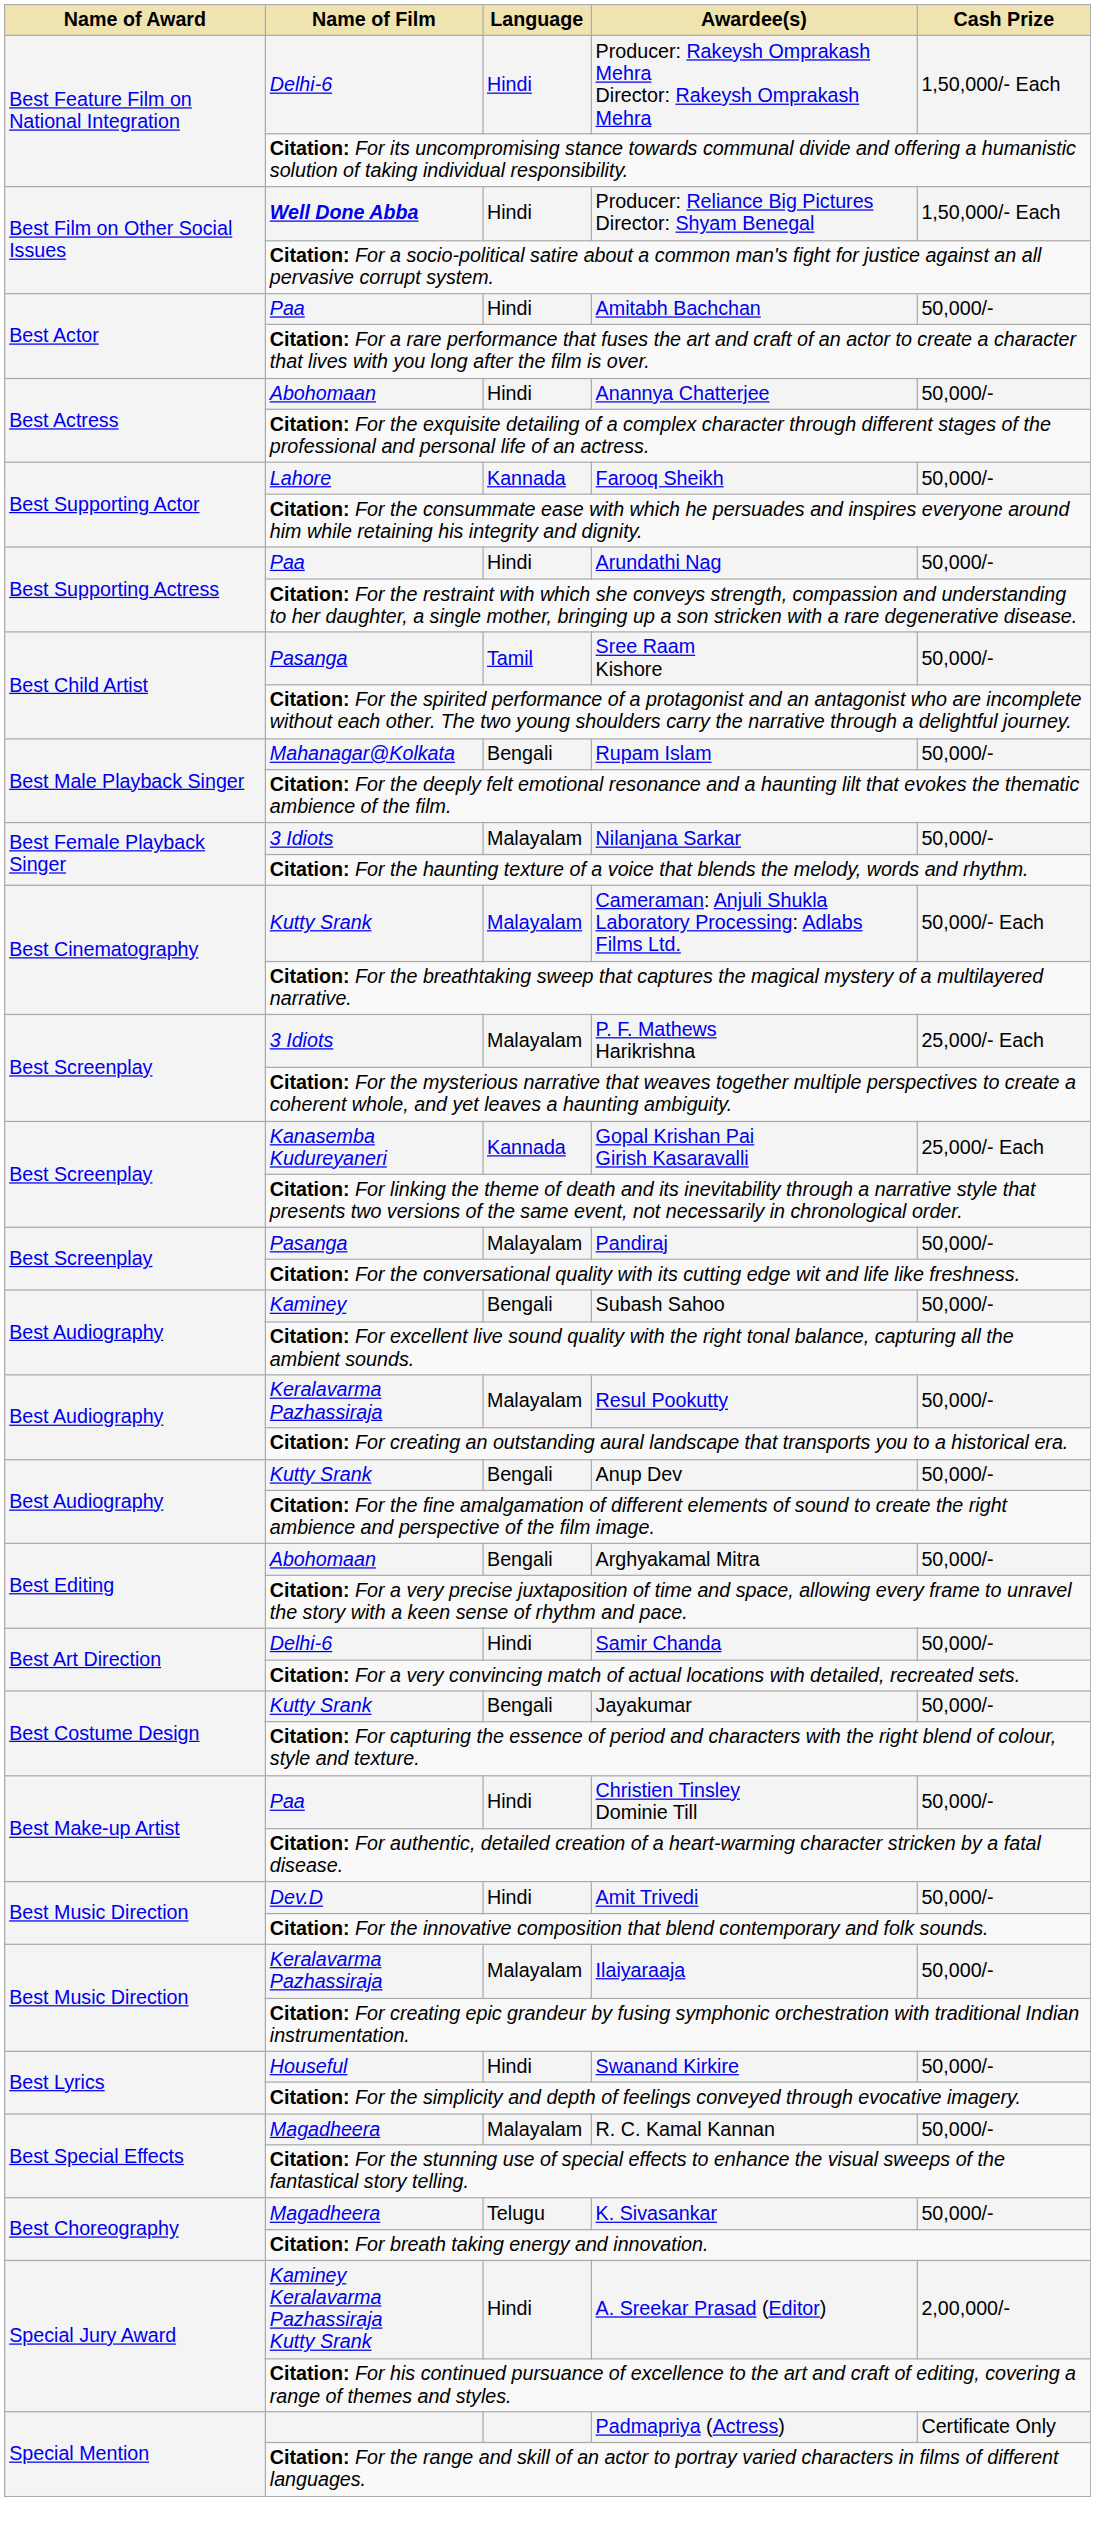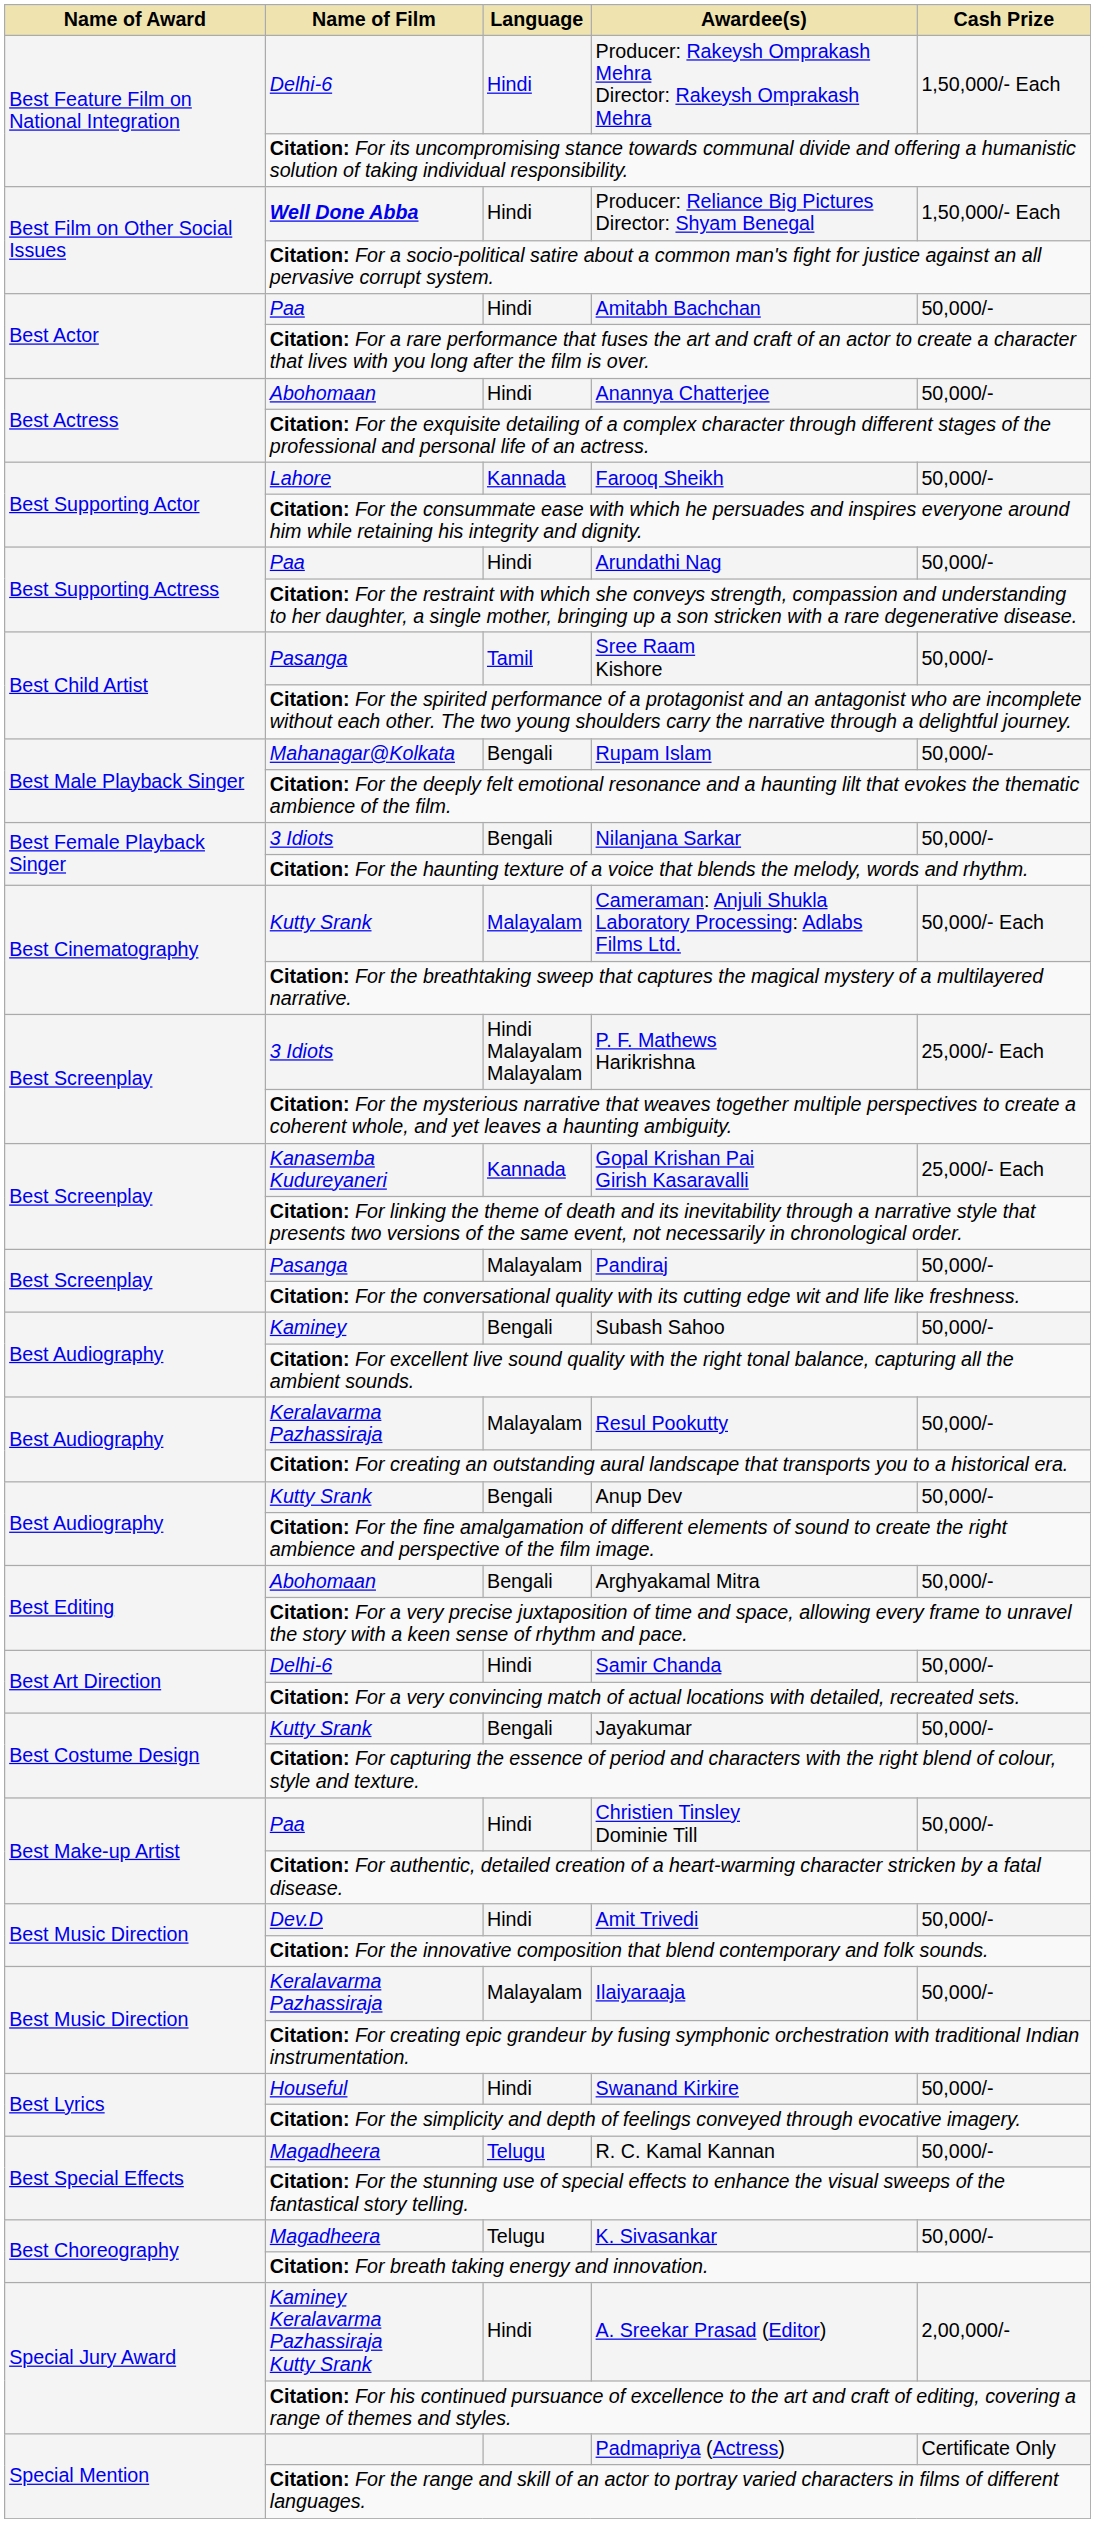 <table class="wikitable" style="width:100%;">
 <tr>
 <th style="background-color:#EFE4B0;width:24%;">Name of Award</th>
 <th style="background-color:#EFE4B0;width:20%;">Name of Film</th>
 <th style="background-color:#EFE4B0;width:10%;">Language</th>
 <th style="background-color:#EFE4B0;width:30%;">Awardee(s)</th>
 <th style="background-color:#EFE4B0;width:16%;">Cash Prize</th>
 </tr>
 <tr style="background-color:#F4F4F4">
 <td rowspan="2"><a href='#'>Best Feature Film on National Integration</a></td>
 <td><em><a href='#'>Delhi-6</a></em></td>
 <td><a href='#'>Hindi</a></td>
 <td>Producer: <a href='#'>Rakeysh Omprakash Mehra</a><br>Director: <a href='#'>Rakeysh Omprakash Mehra</a></td>
 <td> 1,50,000/- Each</td>
 </tr>
 <tr style="background-color:#F9F9F9">
 <td colspan="4"><strong>Citation:</strong> <em>For its uncompromising stance towards communal divide and offering a humanistic solution of taking individual responsibility.</em></td>
 </tr>
 <tr style="background-color:#F4F4F4">
 <td rowspan="2"><a href='#'>Best Film on Other Social Issues</a></td>
 <td><strong><em><a href='#'>Well Done Abba</a></em></strong></td>
 <td>Hindi</td>
 <td>Producer: <a href='#'>Reliance Big Pictures</a><br>Director: <a href='#'>Shyam Benegal</a></td>
 <td> 1,50,000/- Each</td>
 </tr>
 <tr style="background-color:#F9F9F9">
 <td colspan="4"><strong>Citation:</strong> <em>For a socio-political satire about a common man's fight for justice against an all pervasive corrupt system.</em></td>
 </tr>
 <tr style="background-color:#F4F4F4">
 <td rowspan="2"><a href='#'>Best Actor</a></td>
 <td><em><a href='#'>Paa</a></em></td>
 <td>Hindi</td>
 <td><a href='#'>Amitabh Bachchan</a></td>
 <td> 50,000/-</td>
 </tr>
 <tr style="background-color:#F9F9F9">
 <td colspan="4"><strong>Citation:</strong> <em>For a rare performance that fuses the art and craft of an actor to create a character that lives with you long after the film is over.</em></td>
 </tr>
 <tr style="background-color:#F4F4F4">
 <td rowspan="2"><a href='#'>Best Actress</a></td>
 <td><em><a href='#'>Abohomaan</a></em></td>
 <td>Hindi</td>
 <td><a href='#'>Anannya Chatterjee</a></td>
 <td> 50,000/-</td>
 </tr>
 <tr style="background-color:#F9F9F9">
 <td colspan="4"><strong>Citation:</strong> <em>For the exquisite detailing of a complex character through different stages of the professional and personal life of an actress.</em></td>
 </tr>
 <tr style="background-color:#F4F4F4">
 <td rowspan="2"><a href='#'>Best Supporting Actor</a></td>
 <td><em><a href='#'>Lahore</a></em></td>
 <td><a href='#'>Kannada</a></td>
 <td><a href='#'>Farooq Sheikh</a></td>
 <td> 50,000/-</td>
 </tr>
 <tr style="background-color:#F9F9F9">
 <td colspan="4"><strong>Citation:</strong> <em>For the consummate ease with which he persuades and inspires everyone around him while retaining his integrity and dignity.</em></td>
 </tr>
 <tr style="background-color:#F4F4F4">
 <td rowspan="2"><a href='#'>Best Supporting Actress</a></td>
 <td><em><a href='#'>Paa</a></em></td>
 <td>Hindi</td>
 <td><a href='#'>Arundathi Nag</a></td>
 <td> 50,000/-</td>
 </tr>
 <tr style="background-color:#F9F9F9">
 <td colspan="4"><strong>Citation:</strong> <em>For the restraint with which she conveys strength, compassion and understanding to her daughter, a single mother, bringing up a son stricken with a rare degenerative disease.</em></td>
 </tr>
 <tr style="background-color:#F4F4F4">
 <td rowspan="2"><a href='#'>Best Child Artist</a></td>
 <td><em><a href='#'>Pasanga</a></em></td>
 <td><a href='#'>Tamil</a></td>
 <td><a href='#'>Sree Raam</a> <br>Kishore</td>
 <td> 50,000/-</td>
 </tr>
 <tr style="background-color:#F9F9F9">
 <td colspan="4"><strong>Citation:</strong> <em>For the spirited performance of a protagonist and an antagonist who are incomplete without each other. The two young shoulders carry the narrative through a delightful journey.</em></td>
 </tr>
 <tr style="background-color:#F4F4F4">
 <td rowspan="2"><a href='#'>Best Male Playback Singer</a></td>
 <td><em><a href='#'>Mahanagar@Kolkata</a></em><br></td>
 <td>Bengali</td>
 <td><a href='#'>Rupam Islam</a></td>
 <td> 50,000/-</td>
 </tr>
 <tr style="background-color:#F9F9F9">
 <td colspan="4"><strong>Citation:</strong> <em>For the deeply felt emotional resonance and a haunting lilt that evokes the thematic ambience of the film.</em></td>
 </tr>
 <tr style="background-color:#F4F4F4">
 <td rowspan="2"><a href='#'>Best Female Playback Singer</a></td>
 <td><em><a href='#'>3 Idiots</a></em><br></td>
-<td>Malayalam</td>
+<td>Bengali</td>
 <td><a href='#'>Nilanjana Sarkar</a></td>
 <td> 50,000/-</td>
 </tr>
 <tr style="background-color:#F9F9F9">
 <td colspan="4"><strong>Citation:</strong> <em>For the haunting texture of a voice that blends the melody, words and rhythm.</em></td>
 </tr>
 <tr style="background-color:#F4F4F4">
 <td rowspan="2"><a href='#'>Best Cinematography</a></td>
 <td><em><a href='#'>Kutty Srank</a></em></td>
 <td><a href='#'>Malayalam</a></td>
 <td><a href='#'>Cameraman</a>: <a href='#'>Anjuli Shukla</a><br><a href='#'>Laboratory Processing</a>: <a href='#'>Adlabs Films Ltd.</a></td>
 <td> 50,000/- Each</td>
 </tr>
 <tr style="background-color:#F9F9F9">
 <td colspan="4"><strong>Citation:</strong> <em>For the breathtaking sweep that captures the magical mystery of a multilayered narrative.</em></td>
 </tr>
 <tr style="background-color:#F4F4F4">
 <td rowspan="2"><a href='#'>Best Screenplay</a><br></td>
 <td><em><a href='#'>3 Idiots</a></em></td>
-<td>Malayalam</td>
+<td>Hindi<br>Malayalam<br>Malayalam</td>
 <td><a href='#'>P. F. Mathews</a><br>Harikrishna</td>
 <td> 25,000/- Each</td>
 </tr>
 <tr style="background-color:#F9F9F9">
 <td colspan="4"><strong>Citation:</strong> <em>For the mysterious narrative that weaves together multiple perspectives to create a coherent whole, and yet leaves a haunting ambiguity.</em></td>
 </tr>
 <tr style="background-color:#F4F4F4">
 <td rowspan="2"><a href='#'>Best Screenplay</a><br></td>
 <td><em><a href='#'>Kanasemba Kudureyaneri</a></em></td>
 <td><a href='#'>Kannada</a></td>
 <td><a href='#'>Gopal Krishan Pai</a><br><a href='#'>Girish Kasaravalli</a></td>
 <td> 25,000/- Each</td>
 </tr>
 <tr style="background-color:#F9F9F9">
 <td colspan="4"><strong>Citation:</strong> <em>For linking the theme of death and its inevitability through a narrative style that presents two versions of the same event, not necessarily in chronological order.</em></td>
 </tr>
 <tr style="background-color:#F4F4F4">
 <td rowspan="2"><a href='#'>Best Screenplay</a><br></td>
 <td><em><a href='#'>Pasanga</a></em></td>
 <td>Malayalam</td>
 <td><a href='#'>Pandiraj</a></td>
 <td> 50,000/-</td>
 </tr>
 <tr style="background-color:#F9F9F9">
 <td colspan="4"><strong>Citation:</strong> <em>For the conversational quality with its cutting edge wit and life like freshness.</em></td>
 </tr>
 <tr style="background-color:#F4F4F4">
 <td rowspan="2"><a href='#'>Best Audiography</a><br></td>
 <td><em><a href='#'>Kaminey</a></em></td>
 <td>Bengali</td>
 <td>Subash Sahoo</td>
 <td> 50,000/-</td>
 </tr>
 <tr style="background-color:#F9F9F9">
 <td colspan="4"><strong>Citation:</strong> <em>For excellent live sound quality with the right tonal balance, capturing all the ambient sounds.</em></td>
 </tr>
 <tr style="background-color:#F4F4F4">
 <td rowspan="2"><a href='#'>Best Audiography</a><br></td>
 <td><em><a href='#'>Keralavarma Pazhassiraja</a></em></td>
 <td>Malayalam</td>
 <td><a href='#'>Resul Pookutty</a></td>
 <td> 50,000/-</td>
 </tr>
 <tr style="background-color:#F9F9F9">
 <td colspan="4"><strong>Citation:</strong> <em>For creating an outstanding aural landscape that transports you to a historical era.</em></td>
 </tr>
 <tr style="background-color:#F4F4F4">
 <td rowspan="2"><a href='#'>Best Audiography</a><br></td>
 <td><em><a href='#'>Kutty Srank</a></em></td>
 <td>Bengali</td>
 <td>Anup Dev</td>
 <td> 50,000/-</td>
 </tr>
 <tr style="background-color:#F9F9F9">
 <td colspan="4"><strong>Citation:</strong> <em>For the fine amalgamation of different elements of sound to create the right ambience and perspective of the film image.</em></td>
 </tr>
 <tr style="background-color:#F4F4F4">
 <td rowspan="2"><a href='#'>Best Editing</a></td>
 <td><em><a href='#'>Abohomaan</a></em></td>
 <td>Bengali</td>
 <td>Arghyakamal Mitra</td>
 <td> 50,000/-</td>
 </tr>
 <tr style="background-color:#F9F9F9">
 <td colspan="4"><strong>Citation:</strong> <em>For a very precise juxtaposition of time and space, allowing every frame to unravel the story with a keen sense of rhythm and pace.</em></td>
 </tr>
 <tr style="background-color:#F4F4F4">
 <td rowspan="2"><a href='#'>Best Art Direction</a></td>
 <td><em><a href='#'>Delhi-6</a></em></td>
 <td>Hindi</td>
 <td><a href='#'>Samir Chanda</a></td>
 <td> 50,000/-</td>
 </tr>
 <tr style="background-color:#F9F9F9">
 <td colspan="4"><strong>Citation:</strong> <em>For a very convincing match of actual locations with detailed, recreated sets.</em></td>
 </tr>
 <tr style="background-color:#F4F4F4">
 <td rowspan="2"><a href='#'>Best Costume Design</a></td>
 <td><em><a href='#'>Kutty Srank</a></em></td>
 <td>Bengali</td>
 <td>Jayakumar</td>
 <td> 50,000/-</td>
 </tr>
 <tr style="background-color:#F9F9F9">
 <td colspan="4"><strong>Citation:</strong> <em>For capturing the essence of period and characters with the right blend of colour, style and texture.</em></td>
 </tr>
 <tr style="background-color:#F4F4F4">
 <td rowspan="2"><a href='#'>Best Make-up Artist</a></td>
 <td><em><a href='#'>Paa</a></em></td>
 <td>Hindi</td>
 <td><a href='#'>Christien Tinsley</a><br>Dominie Till</td>
 <td> 50,000/-</td>
 </tr>
 <tr style="background-color:#F9F9F9">
 <td colspan="4"><strong>Citation:</strong> <em>For authentic, detailed creation of a heart-warming character stricken by a fatal disease.</em></td>
 </tr>
 <tr style="background-color:#F4F4F4">
 <td rowspan="2"><a href='#'>Best Music Direction</a><br></td>
 <td><em><a href='#'>Dev.D</a></em></td>
 <td>Hindi</td>
 <td><a href='#'>Amit Trivedi</a></td>
 <td> 50,000/-</td>
 </tr>
 <tr style="background-color:#F9F9F9">
 <td colspan="4"><strong>Citation:</strong> <em>For the innovative composition that blend contemporary and folk sounds.</em></td>
 </tr>
 <tr style="background-color:#F4F4F4">
 <td rowspan="2"><a href='#'>Best Music Direction</a><br></td>
 <td><em><a href='#'>Keralavarma Pazhassiraja</a></em></td>
 <td>Malayalam</td>
 <td><a href='#'>Ilaiyaraaja</a></td>
 <td> 50,000/-</td>
 </tr>
 <tr style="background-color:#F9F9F9">
 <td colspan="4"><strong>Citation:</strong> <em>For creating epic grandeur by fusing symphonic orchestration with traditional Indian instrumentation.</em></td>
 </tr>
 <tr style="background-color:#F4F4F4">
 <td rowspan="2"><a href='#'>Best Lyrics</a></td>
 <td><em><a href='#'>Houseful</a></em><br></td>
 <td>Hindi</td>
 <td><a href='#'>Swanand Kirkire</a></td>
 <td> 50,000/-</td>
 </tr>
 <tr style="background-color:#F9F9F9">
 <td colspan="4"><strong>Citation:</strong> <em>For the simplicity and depth of feelings conveyed through evocative imagery.</em></td>
 </tr>
 <tr style="background-color:#F4F4F4">
 <td rowspan="2"><a href='#'>Best Special Effects</a></td>
 <td><em><a href='#'>Magadheera</a></em></td>
-<td>Malayalam</td>
+<td><a href='#'>Telugu</a></td>
 <td>R. C. Kamal Kannan</td>
 <td> 50,000/-</td>
 </tr>
 <tr style="background-color:#F9F9F9">
 <td colspan="4"><strong>Citation:</strong> <em>For the stunning use of special effects to enhance the visual sweeps of the fantastical story telling.</em></td>
 </tr>
 <tr style="background-color:#F4F4F4">
 <td rowspan="2"><a href='#'>Best Choreography</a></td>
 <td><em><a href='#'>Magadheera</a></em></td>
 <td>Telugu</td>
 <td><a href='#'>K. Sivasankar</a></td>
 <td> 50,000/-</td>
 </tr>
 <tr style="background-color:#F9F9F9">
 <td colspan="4"><strong>Citation:</strong> <em>For breath taking energy and innovation.</em></td>
 </tr>
 <tr style="background-color:#F4F4F4">
 <td rowspan="2"><a href='#'>Special Jury Award</a></td>
 <td><em><a href='#'>Kaminey</a></em><br><em><a href='#'>Keralavarma Pazhassiraja</a></em><br><em><a href='#'>Kutty Srank</a></em></td>
 <td>Hindi</td>
 <td><a href='#'>A. Sreekar Prasad</a> (<a href='#'>Editor</a>)</td>
 <td> 2,00,000/-</td>
 </tr>
 <tr style="background-color:#F9F9F9">
 <td colspan="4"><strong>Citation:</strong> <em>For his continued pursuance of excellence to the art and craft of editing, covering a range of themes and styles.</em></td>
 </tr>
 <tr style="background-color:#F4F4F4">
 <td rowspan="2"><a href='#'>Special Mention</a></td>
 <td></td>
 <td></td>
 <td><a href='#'>Padmapriya</a> (<a href='#'>Actress</a>)</td>
 <td>Certificate Only</td>
 </tr>
 <tr style="background-color:#F9F9F9">
 <td colspan="4"><strong>Citation:</strong> <em>For the range and skill of an actor to portray varied characters in films of different languages.</em></td>
 </tr>
 </table>
